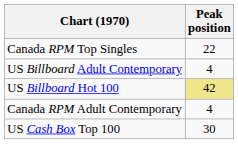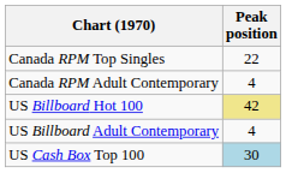 <table class="wikitable sortable">
 <tr>
 <th align="left">Chart (1970)</th>
 <th align="left">Peak<br>position</th>
 </tr>
 <tr>
 <td align="left">Canada <em>RPM</em> Top Singles</td>
 <td style="text-align:center;">22</td>
 </tr>
 <tr>
-<td align="left">US <em>Billboard</em> <a href='#'>Adult Contemporary</a></td>
+<td align="left">Canada <em>RPM</em> Adult Contemporary</td>
 <td style="text-align:center;">4</td>
 </tr>
 <tr>
 <td align="left">US <a href='#'><em>Billboard</em> Hot 100</a></td>
 <td style="background: khaki; text-align:center;">42</td>
 </tr>
 <tr>
-<td align="left">Canada <em>RPM</em> Adult Contemporary</td>
+<td align="left">US <em>Billboard</em> <a href='#'>Adult Contemporary</a></td>
 <td style="text-align:center;">4</td>
 </tr>
 <tr>
 <td align="left">US <a href='#'><em>Cash Box</em></a> Top 100</td>
-<td style="text-align:center;">30</td>
+<td style="background: lightblue; text-align:center;">30</td>
 </tr>
 </table>
